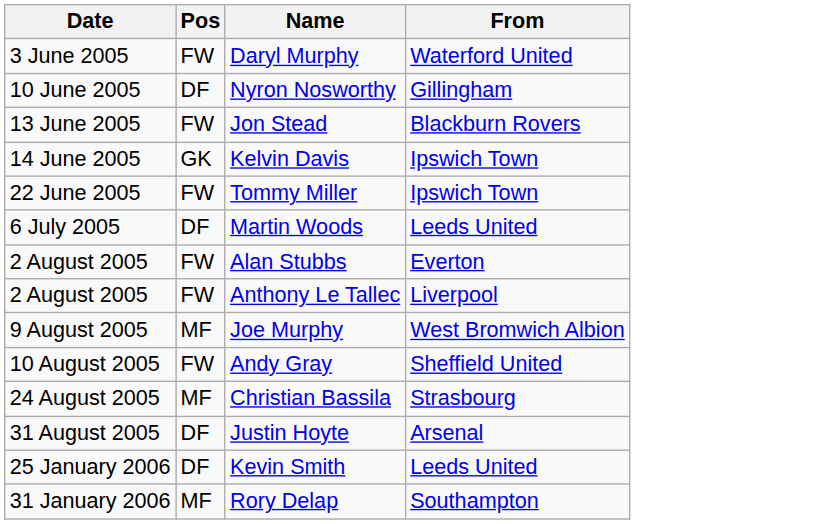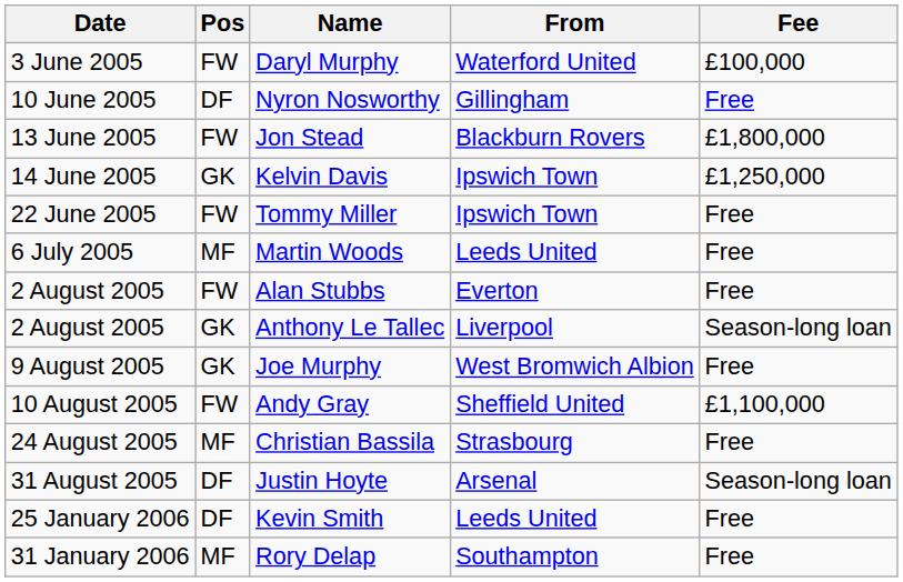 <table class="wikitable">
 <tr>
 <th>Date</th>
 <th>Pos</th>
 <th>Name</th>
 <th>From</th>
+<th>Fee</th>
 </tr>
 <tr>
 <td>3 June 2005</td>
 <td>FW</td>
 <td> <a href='#'>Daryl Murphy</a></td>
 <td> <a href='#'>Waterford United</a></td>
+<td>£100,000</td>
 </tr>
 <tr>
 <td>10 June 2005</td>
 <td>DF</td>
 <td> <a href='#'>Nyron Nosworthy</a></td>
 <td> <a href='#'>Gillingham</a></td>
+<td><a href='#'>Free</a></td>
 </tr>
 <tr>
 <td>13 June 2005</td>
 <td>FW</td>
 <td> <a href='#'>Jon Stead</a></td>
 <td> <a href='#'>Blackburn Rovers</a></td>
+<td>£1,800,000</td>
 </tr>
 <tr>
 <td>14 June 2005</td>
 <td>GK</td>
 <td> <a href='#'>Kelvin Davis</a></td>
 <td> <a href='#'>Ipswich Town</a></td>
+<td>£1,250,000</td>
 </tr>
 <tr>
 <td>22 June 2005</td>
 <td>FW</td>
 <td> <a href='#'>Tommy Miller</a></td>
 <td> <a href='#'>Ipswich Town</a></td>
+<td>Free</td>
 </tr>
 <tr>
 <td>6 July 2005</td>
-<td>DF</td>
+<td>MF</td>
 <td> <a href='#'>Martin Woods</a></td>
 <td> <a href='#'>Leeds United</a></td>
+<td>Free</td>
 </tr>
 <tr>
 <td>2 August 2005</td>
 <td>FW</td>
 <td> <a href='#'>Alan Stubbs</a></td>
 <td> <a href='#'>Everton</a></td>
+<td>Free</td>
 </tr>
 <tr>
 <td>2 August 2005</td>
-<td>FW</td>
+<td>GK</td>
 <td> <a href='#'>Anthony Le Tallec</a></td>
 <td> <a href='#'>Liverpool</a></td>
+<td>Season-long loan</td>
 </tr>
 <tr>
 <td>9 August 2005</td>
-<td>MF</td>
+<td>GK</td>
 <td> <a href='#'>Joe Murphy</a></td>
 <td> <a href='#'>West Bromwich Albion</a></td>
+<td>Free</td>
 </tr>
 <tr>
 <td>10 August 2005</td>
 <td>FW</td>
 <td> <a href='#'>Andy Gray</a></td>
 <td> <a href='#'>Sheffield United</a></td>
+<td>£1,100,000</td>
 </tr>
 <tr>
 <td>24 August 2005</td>
 <td>MF</td>
 <td> <a href='#'>Christian Bassila</a></td>
 <td> <a href='#'>Strasbourg</a></td>
+<td>Free</td>
 </tr>
 <tr>
 <td>31 August 2005</td>
 <td>DF</td>
 <td> <a href='#'>Justin Hoyte</a></td>
 <td> <a href='#'>Arsenal</a></td>
+<td>Season-long loan</td>
 </tr>
 <tr>
 <td>25 January 2006</td>
 <td>DF</td>
 <td> <a href='#'>Kevin Smith</a></td>
 <td> <a href='#'>Leeds United</a></td>
+<td>Free</td>
 </tr>
 <tr>
 <td>31 January 2006</td>
 <td>MF</td>
 <td> <a href='#'>Rory Delap</a></td>
 <td> <a href='#'>Southampton</a></td>
+<td>Free</td>
 </tr>
 </table>
